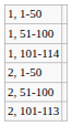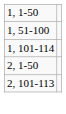 <table class=wikitable>
 <tr>
 <td>1, 1-50</td>
 <td></td>
 </tr>
 <tr>
 <td>1, 51-100</td>
 <td></td>
 </tr>
 <tr>
 <td>1, 101-114</td>
 <td></td>
 </tr>
 <tr>
 <td>2, 1-50</td>
 <td></td>
 </tr>
 <tr>
-<td>2, 51-100</td>
-<td></td>
-</tr>
-<tr>
 <td>2, 101-113</td>
 <td></td>
 </tr>
 </table>
